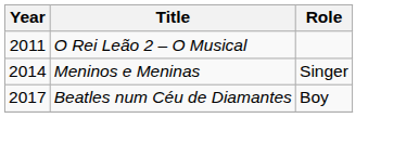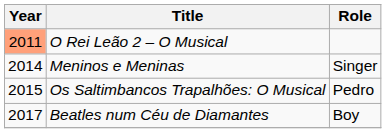 <table class="wikitable">
 <tr>
 <th>Year</th>
 <th>Title</th>
 <th>Role</th>
 </tr>
 <tr>
-<td style="text-align:center;">2011</td>
+<td style="background: lightsalmon; text-align:center;">2011</td>
 <td><em>O Rei Leão 2 – O Musical</em></td>
 <td></td>
 </tr>
 <tr>
 <td style="text-align:center;">2014</td>
 <td><em>Meninos e Meninas</em></td>
 <td>Singer</td>
 </tr>
 <tr>
+<td style="text-align:center;">2015</td>
+<td><em>Os Saltimbancos Trapalhões: O Musical</em></td>
+<td>Pedro</td>
+</tr>
+<tr>
 <td>2017</td>
 <td><em>Beatles num Céu de Diamantes</em></td>
 <td>Boy</td>
 </tr>
 <tr>
 </tr>
 </table>
